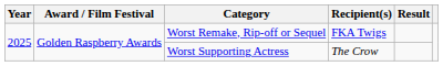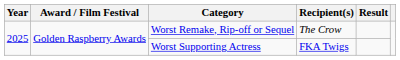 <table class="wikitable sortable plainrowheaders">
 <tr>
 <th scope="col">Year</th>
 <th scope="col">Award / Film Festival</th>
 <th scope="col">Category</th>
 <th scope="col">Recipient(s)</th>
 <th scope="col">Result</th>
 <th class="unsortable" scope="col"></th>
 </tr>
 <tr>
 <td align="center" rowspan="2"><a href='#'>2025</a></td>
 <td rowspan="2"><a href='#'>Golden Raspberry Awards</a></td>
 <td><a href='#'>Worst Remake, Rip-off or Sequel</a></td>
-<td><a href='#'>FKA Twigs</a></td>
+<td><em>The Crow</em></td>
 <td></td>
 <td align="center" rowspan="2"></td>
 </tr>
 <tr>
 <td><a href='#'>Worst Supporting Actress</a></td>
-<td><em>The Crow</em></td>
+<td><a href='#'>FKA Twigs</a></td>
 <td></td>
 </tr>
 </table>
